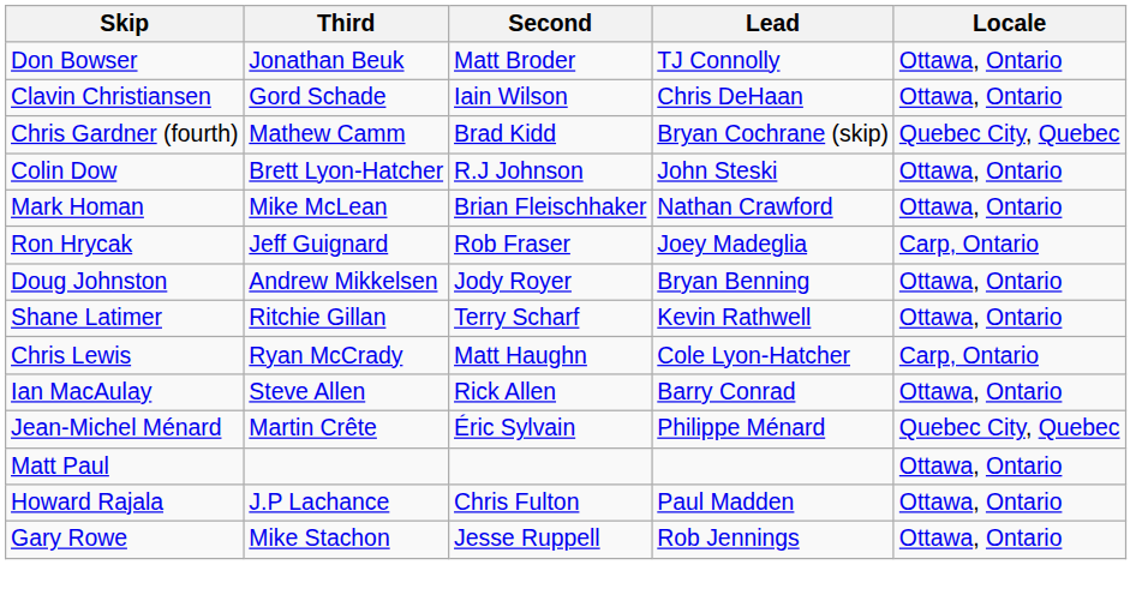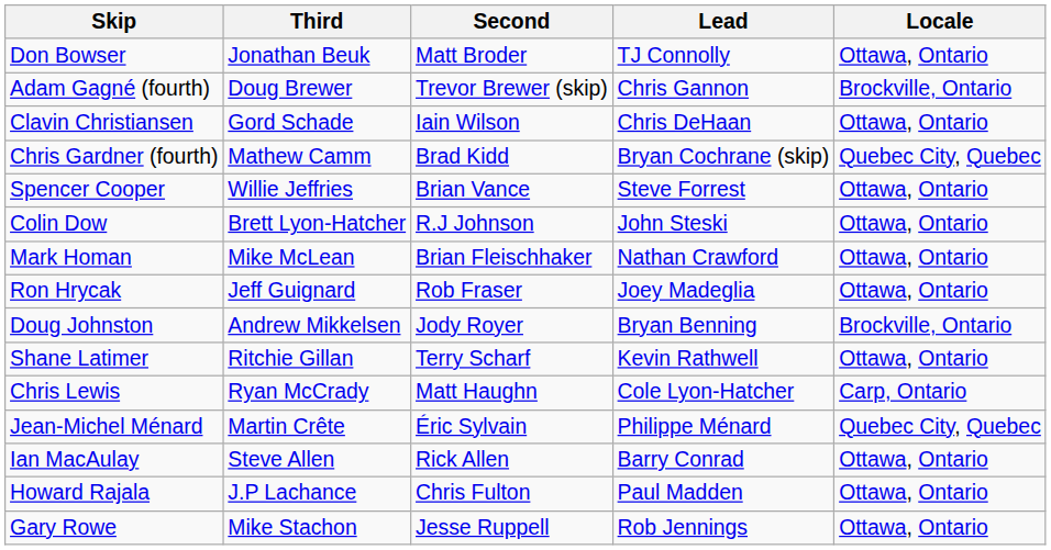 <table class=wikitable>
 <tr>
 <th>Skip</th>
 <th>Third</th>
 <th>Second</th>
 <th>Lead</th>
 <th>Locale</th>
 </tr>
 <tr>
 <td><a href='#'>Don Bowser</a></td>
 <td><a href='#'>Jonathan Beuk</a></td>
 <td><a href='#'>Matt Broder</a></td>
 <td><a href='#'>TJ Connolly</a></td>
 <td> <a href='#'>Ottawa</a>, <a href='#'>Ontario</a></td>
 </tr>
 <tr>
+<td><a href='#'>Adam Gagné</a> (fourth)</td>
+<td><a href='#'>Doug Brewer</a></td>
+<td><a href='#'>Trevor Brewer</a> (skip)</td>
+<td><a href='#'>Chris Gannon</a></td>
+<td> <a href='#'>Brockville, Ontario</a></td>
+</tr>
+<tr>
 <td><a href='#'>Clavin Christiansen</a></td>
 <td><a href='#'>Gord Schade</a></td>
 <td><a href='#'>Iain Wilson</a></td>
 <td><a href='#'>Chris DeHaan</a></td>
 <td> <a href='#'>Ottawa</a>, <a href='#'>Ontario</a></td>
 </tr>
 <tr>
 <td><a href='#'>Chris Gardner</a> (fourth)</td>
 <td><a href='#'>Mathew Camm</a></td>
 <td><a href='#'>Brad Kidd</a></td>
 <td><a href='#'>Bryan Cochrane</a> (skip)</td>
 <td> <a href='#'>Quebec City</a>, <a href='#'>Quebec</a></td>
+</tr>
+<tr>
+<td><a href='#'>Spencer Cooper</a></td>
+<td><a href='#'>Willie Jeffries</a></td>
+<td><a href='#'>Brian Vance</a></td>
+<td><a href='#'>Steve Forrest</a></td>
+<td> <a href='#'>Ottawa</a>, <a href='#'>Ontario</a></td>
 </tr>
 <tr>
 <td><a href='#'>Colin Dow</a></td>
 <td><a href='#'>Brett Lyon-Hatcher</a></td>
 <td><a href='#'>R.J Johnson</a></td>
 <td><a href='#'>John Steski</a></td>
 <td> <a href='#'>Ottawa</a>, <a href='#'>Ontario</a></td>
 </tr>
 <tr>
 <td><a href='#'>Mark Homan</a></td>
 <td><a href='#'>Mike McLean</a></td>
 <td><a href='#'>Brian Fleischhaker</a></td>
 <td><a href='#'>Nathan Crawford</a></td>
 <td> <a href='#'>Ottawa</a>, <a href='#'>Ontario</a></td>
 </tr>
 <tr>
 <td><a href='#'>Ron Hrycak</a></td>
 <td><a href='#'>Jeff Guignard</a></td>
 <td><a href='#'>Rob Fraser</a></td>
 <td><a href='#'>Joey Madeglia</a></td>
-<td> <a href='#'>Carp, Ontario</a></td>
+<td> <a href='#'>Ottawa</a>, <a href='#'>Ontario</a></td>
 </tr>
 <tr>
 <td><a href='#'>Doug Johnston</a></td>
 <td><a href='#'>Andrew Mikkelsen</a></td>
 <td><a href='#'>Jody Royer</a></td>
 <td><a href='#'>Bryan Benning</a></td>
-<td> <a href='#'>Ottawa</a>, <a href='#'>Ontario</a></td>
+<td> <a href='#'>Brockville, Ontario</a></td>
 </tr>
 <tr>
 <td><a href='#'>Shane Latimer</a></td>
 <td><a href='#'>Ritchie Gillan</a></td>
 <td><a href='#'>Terry Scharf</a></td>
 <td><a href='#'>Kevin Rathwell</a></td>
 <td> <a href='#'>Ottawa</a>, <a href='#'>Ontario</a></td>
 </tr>
 <tr>
 <td><a href='#'>Chris Lewis</a></td>
 <td><a href='#'>Ryan McCrady</a></td>
 <td><a href='#'>Matt Haughn</a></td>
 <td><a href='#'>Cole Lyon-Hatcher</a></td>
 <td> <a href='#'>Carp, Ontario</a></td>
 </tr>
 <tr>
-<td><a href='#'>Ian MacAulay</a></td>
-<td><a href='#'>Steve Allen</a></td>
-<td><a href='#'>Rick Allen</a></td>
-<td><a href='#'>Barry Conrad</a></td>
-<td> <a href='#'>Ottawa</a>, <a href='#'>Ontario</a></td>
-</tr>
-<tr>
 <td><a href='#'>Jean-Michel Ménard</a></td>
 <td><a href='#'>Martin Crête</a></td>
 <td><a href='#'>Éric Sylvain</a></td>
 <td><a href='#'>Philippe Ménard</a></td>
 <td> <a href='#'>Quebec City</a>, <a href='#'>Quebec</a></td>
 </tr>
 <tr>
-<td><a href='#'>Matt Paul</a></td>
-<td></td>
-<td></td>
-<td></td>
+<td><a href='#'>Ian MacAulay</a></td>
+<td><a href='#'>Steve Allen</a></td>
+<td><a href='#'>Rick Allen</a></td>
+<td><a href='#'>Barry Conrad</a></td>
 <td> <a href='#'>Ottawa</a>, <a href='#'>Ontario</a></td>
 </tr>
 <tr>
 <td><a href='#'>Howard Rajala</a></td>
 <td><a href='#'>J.P Lachance</a></td>
 <td><a href='#'>Chris Fulton</a></td>
 <td><a href='#'>Paul Madden</a></td>
 <td> <a href='#'>Ottawa</a>, <a href='#'>Ontario</a></td>
 </tr>
 <tr>
 <td><a href='#'>Gary Rowe</a></td>
 <td><a href='#'>Mike Stachon</a></td>
 <td><a href='#'>Jesse Ruppell</a></td>
 <td><a href='#'>Rob Jennings</a></td>
 <td> <a href='#'>Ottawa</a>, <a href='#'>Ontario</a></td>
 </tr>
 </table>
